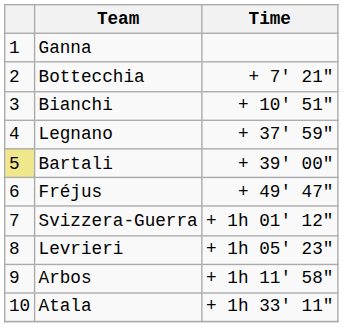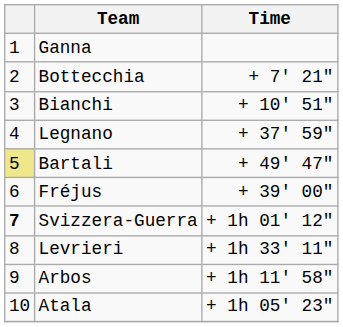 <table class="wikitable">
 <tr>
 <th></th>
 <th>Team</th>
 <th>Time</th>
 </tr>
 <tr>
 <td>1</td>
 <td>Ganna</td>
 <td align="right"></td>
 </tr>
 <tr>
 <td>2</td>
 <td>Bottecchia</td>
 <td align="right">+ 7' 21"</td>
 </tr>
 <tr>
 <td>3</td>
 <td>Bianchi</td>
 <td align="right">+ 10' 51"</td>
 </tr>
 <tr>
 <td>4</td>
 <td>Legnano</td>
 <td align="right">+ 37' 59"</td>
 </tr>
 <tr>
 <td style="background: khaki;">5</td>
 <td>Bartali</td>
-<td align="right">+ 39' 00"</td>
+<td align="right">+ 49' 47"</td>
 </tr>
 <tr>
 <td>6</td>
 <td>Fréjus</td>
-<td align="right">+ 49' 47"</td>
+<td align="right">+ 39' 00"</td>
 </tr>
 <tr>
-<td>7</td>
+<td><strong>7</strong></td>
 <td>Svizzera-Guerra</td>
 <td align="right">+ 1h 01' 12"</td>
 </tr>
 <tr>
 <td>8</td>
 <td>Levrieri</td>
-<td align="right">+ 1h 05' 23"</td>
+<td align="right">+ 1h 33' 11"</td>
 </tr>
 <tr>
 <td>9</td>
 <td>Arbos</td>
 <td align="right">+ 1h 11' 58"</td>
 </tr>
 <tr>
 <td>10</td>
 <td>Atala</td>
-<td align="right">+ 1h 33' 11"</td>
+<td align="right">+ 1h 05' 23"</td>
 </tr>
 <tr>
 </tr>
 </table>
